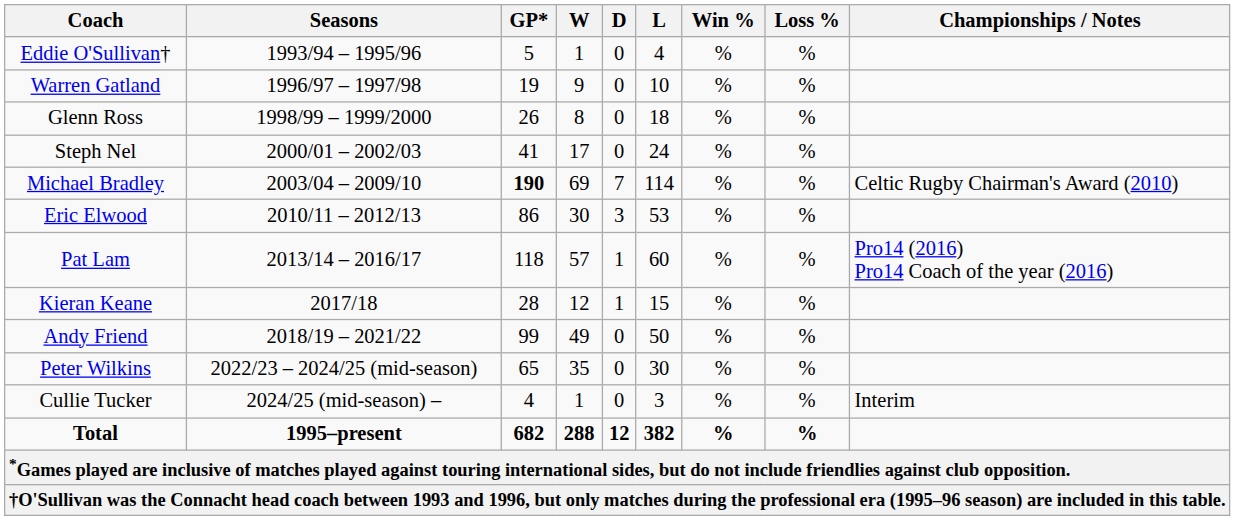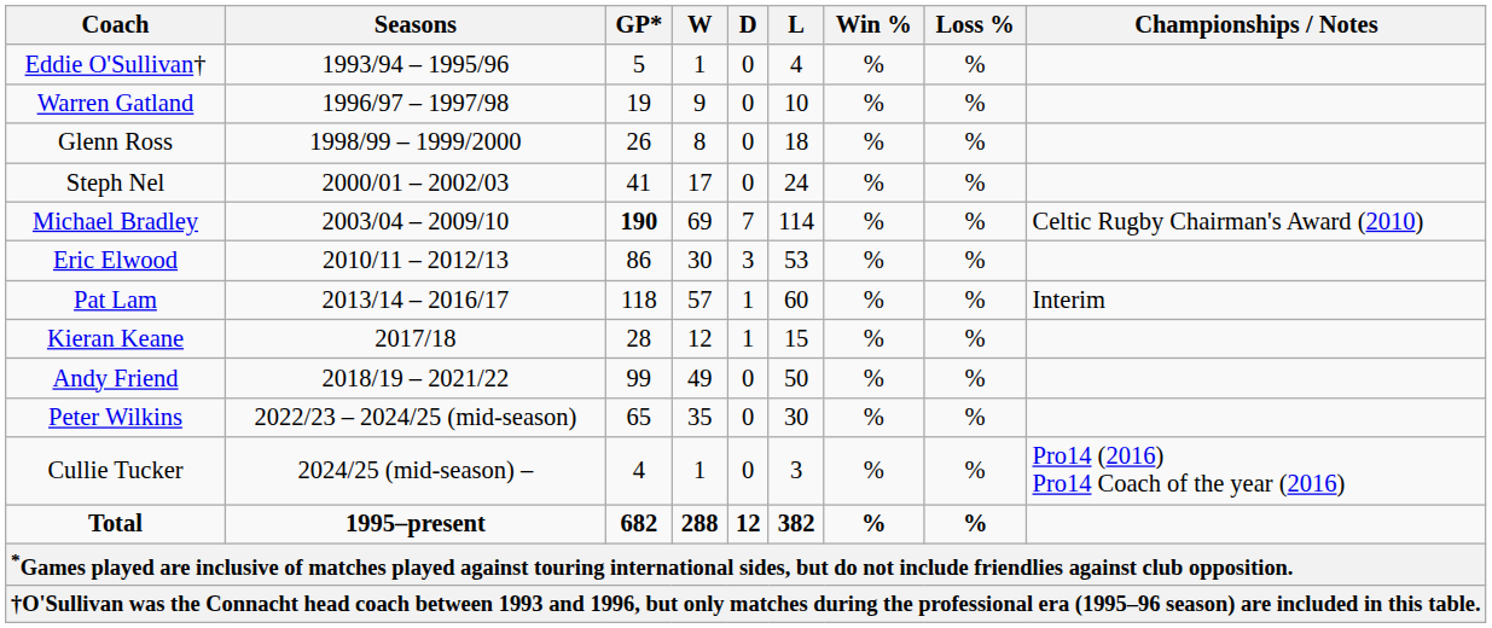 <table class="wikitable sortable" style="text-align:center">
 <tr>
 <th>Coach</th>
 <th>Seasons</th>
 <th>GP*</th>
 <th>W</th>
 <th>D</th>
 <th>L</th>
 <th>Win %</th>
 <th>Loss %</th>
 <th>Championships / Notes</th>
 </tr>
 <tr>
 <td> <a href='#'>Eddie O'Sullivan</a>†</td>
 <td>1993/94 – 1995/96</td>
 <td>5</td>
 <td>1</td>
 <td>0</td>
 <td>4</td>
 <td>%</td>
 <td>%</td>
 <td style="text-align:left"></td>
 </tr>
 <tr>
 <td> <a href='#'>Warren Gatland</a></td>
 <td>1996/97 – 1997/98</td>
 <td>19</td>
 <td>9</td>
 <td>0</td>
 <td>10</td>
 <td>%</td>
 <td>%</td>
 <td style="text-align:left"></td>
 </tr>
 <tr>
 <td> Glenn Ross</td>
 <td>1998/99 – 1999/2000</td>
 <td>26</td>
 <td>8</td>
 <td>0</td>
 <td>18</td>
 <td>%</td>
 <td>%</td>
 <td style="text-align:left"></td>
 </tr>
 <tr>
 <td> Steph Nel</td>
 <td>2000/01 – 2002/03</td>
 <td>41</td>
 <td>17</td>
 <td>0</td>
 <td>24</td>
 <td>%</td>
 <td>%</td>
 <td style="text-align:left"></td>
 </tr>
 <tr>
 <td> <a href='#'>Michael Bradley</a></td>
 <td>2003/04 – 2009/10</td>
 <td><strong>190</strong></td>
 <td>69</td>
 <td>7</td>
 <td>114</td>
 <td>%</td>
 <td>%</td>
 <td style="text-align:left">Celtic Rugby Chairman's Award (<a href='#'>2010</a>)</td>
 </tr>
 <tr>
 <td> <a href='#'>Eric Elwood</a></td>
 <td>2010/11 – 2012/13</td>
 <td>86</td>
 <td>30</td>
 <td>3</td>
 <td>53</td>
 <td>%</td>
 <td>%</td>
 <td style="text-align:left"></td>
 </tr>
 <tr>
 <td> <a href='#'>Pat Lam</a></td>
 <td>2013/14 – 2016/17</td>
 <td>118</td>
 <td>57</td>
 <td>1</td>
 <td>60</td>
 <td>%</td>
 <td>%</td>
-<td style="text-align:left"><a href='#'>Pro14</a> (<a href='#'>2016</a>) <br> <a href='#'>Pro14</a> Coach of the year (<a href='#'>2016</a>)</td>
+<td style="text-align:left">Interim</td>
 </tr>
 <tr>
 <td> <a href='#'>Kieran Keane</a></td>
 <td>2017/18</td>
 <td>28</td>
 <td>12</td>
 <td>1</td>
 <td>15</td>
 <td>%</td>
 <td>%</td>
 <td style="text-align:left"></td>
 </tr>
 <tr>
 <td> <a href='#'>Andy Friend</a></td>
 <td>2018/19 – 2021/22</td>
 <td>99</td>
 <td>49</td>
 <td>0</td>
 <td>50</td>
 <td>%</td>
 <td>%</td>
 <td style="text-align:left"></td>
 </tr>
 <tr>
 <td> <a href='#'>Peter Wilkins</a></td>
 <td>2022/23 – 2024/25 (mid-season)</td>
 <td>65</td>
 <td>35</td>
 <td>0</td>
 <td>30</td>
 <td>%</td>
 <td>%</td>
 <td style="text-align:left"></td>
 </tr>
 <tr>
 <td> Cullie Tucker</td>
 <td>2024/25 (mid-season) –</td>
 <td>4</td>
 <td>1</td>
 <td>0</td>
 <td>3</td>
 <td>%</td>
 <td>%</td>
-<td style="text-align:left">Interim</td>
+<td style="text-align:left"><a href='#'>Pro14</a> (<a href='#'>2016</a>) <br> <a href='#'>Pro14</a> Coach of the year (<a href='#'>2016</a>)</td>
 </tr>
 <tr>
 <td style="text-align:center"><strong>Total</strong></td>
 <td><strong>1995–present</strong></td>
 <td><strong>682</strong></td>
 <td><strong>288</strong></td>
 <td><strong>12</strong></td>
 <td><strong>382</strong></td>
 <td><strong>%</strong></td>
 <td><strong>%</strong></td>
 <td></td>
 </tr>
 <tr>
 <th colspan="9" style="text-align:left;font-size:90%"><sup>*</sup>Games played are inclusive of matches played against touring international sides, but do not include friendlies against club opposition.</th>
 </tr>
 <tr>
 <th colspan="9" style="text-align:left;font-size:90%">†O'Sullivan was the Connacht head coach between 1993 and 1996, but only matches during the professional era (1995–96 season) are included in this table.</th>
 </tr>
 </table>
